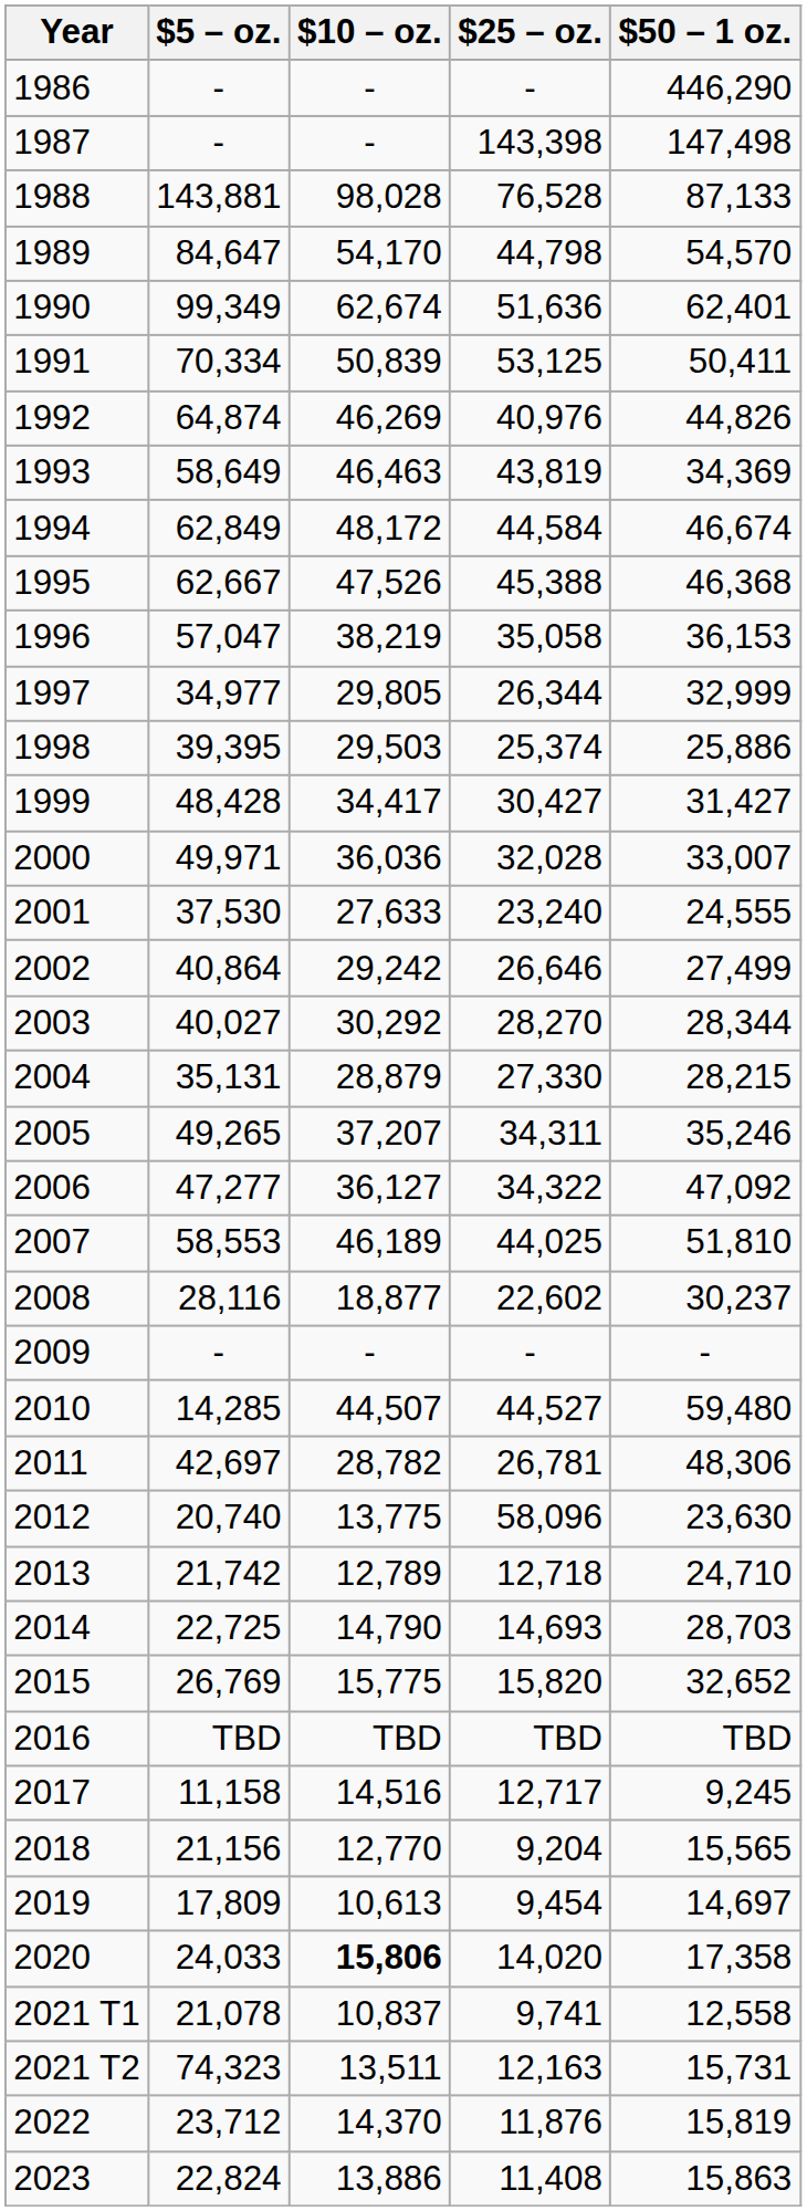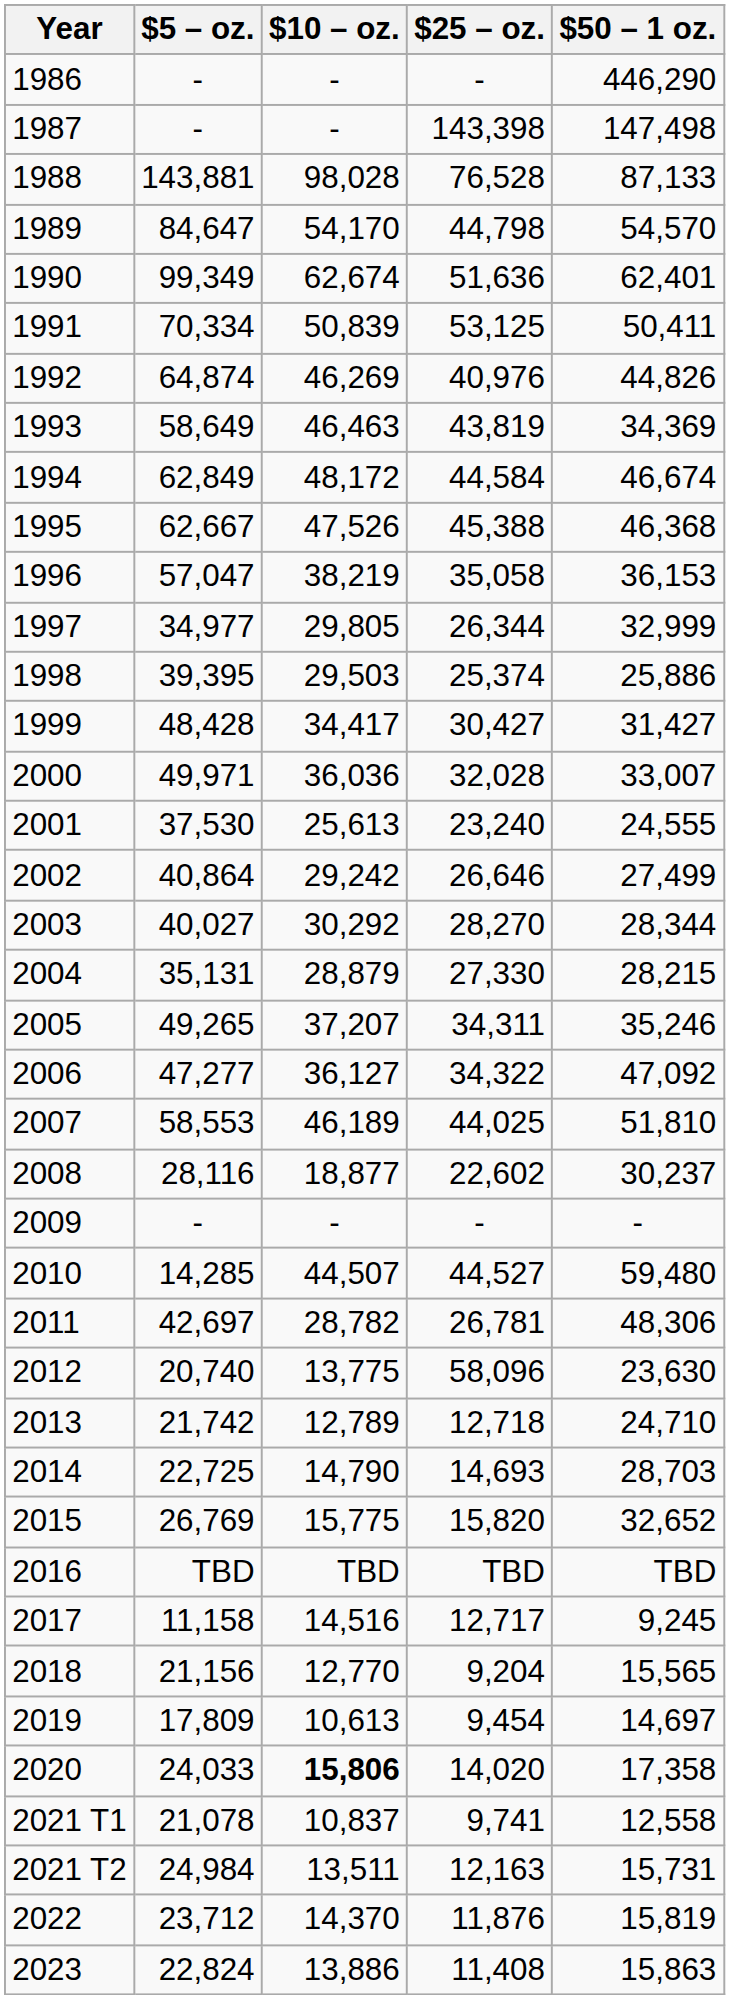 <table class="wikitable collapsible sortable">
 <tr>
 <th>Year</th>
 <th>$5 –  oz.</th>
 <th>$10 –  oz.</th>
 <th>$25 –  oz.</th>
 <th>$50 – 1 oz.</th>
 </tr>
 <tr>
 <td>1986</td>
 <td align="center">-</td>
 <td align="center">-</td>
 <td align="center">-</td>
 <td align="right">446,290</td>
 </tr>
 <tr>
 <td>1987</td>
 <td align="center">-</td>
 <td align="center">-</td>
 <td align="right">143,398</td>
 <td align="right">147,498</td>
 </tr>
 <tr>
 <td>1988</td>
 <td align="right">143,881</td>
 <td align="right">98,028</td>
 <td align="right">76,528</td>
 <td align="right">87,133</td>
 </tr>
 <tr>
 <td>1989</td>
 <td align="right">84,647</td>
 <td align="right">54,170</td>
 <td align="right">44,798</td>
 <td align="right">54,570</td>
 </tr>
 <tr>
 <td>1990</td>
 <td align="right">99,349</td>
 <td align="right">62,674</td>
 <td align="right">51,636</td>
 <td align="right">62,401</td>
 </tr>
 <tr>
 <td>1991</td>
 <td align="right">70,334</td>
 <td align="right">50,839</td>
 <td align="right">53,125</td>
 <td align="right">50,411</td>
 </tr>
 <tr>
 <td>1992</td>
 <td align="right">64,874</td>
 <td align="right">46,269</td>
 <td align="right">40,976</td>
 <td align="right">44,826</td>
 </tr>
 <tr>
 <td>1993</td>
 <td align="right">58,649</td>
 <td align="right">46,463</td>
 <td align="right">43,819</td>
 <td align="right">34,369</td>
 </tr>
 <tr>
 <td>1994</td>
 <td align="right">62,849</td>
 <td align="right">48,172</td>
 <td align="right">44,584</td>
 <td align="right">46,674</td>
 </tr>
 <tr>
 <td>1995</td>
 <td align="right">62,667</td>
 <td align="right">47,526</td>
 <td align="right">45,388</td>
 <td align="right">46,368</td>
 </tr>
 <tr>
 <td>1996</td>
 <td align="right">57,047</td>
 <td align="right">38,219</td>
 <td align="right">35,058</td>
 <td align="right">36,153</td>
 </tr>
 <tr>
 <td>1997</td>
 <td align="right">34,977</td>
 <td align="right">29,805</td>
 <td align="right">26,344</td>
 <td align="right">32,999</td>
 </tr>
 <tr>
 <td>1998</td>
 <td align="right">39,395</td>
 <td align="right">29,503</td>
 <td align="right">25,374</td>
 <td align="right">25,886</td>
 </tr>
 <tr>
 <td>1999</td>
 <td align="right">48,428</td>
 <td align="right">34,417</td>
 <td align="right">30,427</td>
 <td align="right">31,427</td>
 </tr>
 <tr>
 <td>2000</td>
 <td align="right">49,971</td>
 <td align="right">36,036</td>
 <td align="right">32,028</td>
 <td align="right">33,007</td>
 </tr>
 <tr>
 <td>2001</td>
 <td align="right">37,530</td>
-<td align="right">27,633</td>
+<td align="right">25,613</td>
 <td align="right">23,240</td>
 <td align="right">24,555</td>
 </tr>
 <tr>
 <td>2002</td>
 <td align="right">40,864</td>
 <td align="right">29,242</td>
 <td align="right">26,646</td>
 <td align="right">27,499</td>
 </tr>
 <tr>
 <td>2003</td>
 <td align="right">40,027</td>
 <td align="right">30,292</td>
 <td align="right">28,270</td>
 <td align="right">28,344</td>
 </tr>
 <tr>
 <td>2004</td>
 <td align="right">35,131</td>
 <td align="right">28,879</td>
 <td align="right">27,330</td>
 <td align="right">28,215</td>
 </tr>
 <tr>
 <td>2005</td>
 <td align="right">49,265</td>
 <td align="right">37,207</td>
 <td align="right">34,311</td>
 <td align="right">35,246</td>
 </tr>
 <tr>
 <td>2006</td>
 <td align="right">47,277</td>
 <td align="right">36,127</td>
 <td align="right">34,322</td>
 <td align="right">47,092</td>
 </tr>
 <tr>
 <td>2007</td>
 <td align="right">58,553</td>
 <td align="right">46,189</td>
 <td align="right">44,025</td>
 <td align="right">51,810</td>
 </tr>
 <tr>
 <td>2008</td>
 <td align="right">28,116</td>
 <td align="right">18,877</td>
 <td align="right">22,602</td>
 <td align="right">30,237</td>
 </tr>
 <tr>
 <td>2009</td>
 <td align="center">-</td>
 <td align="center">-</td>
 <td align="center">-</td>
 <td align="center">-</td>
 </tr>
 <tr>
 <td>2010</td>
 <td align="right">14,285</td>
 <td align="right">44,507</td>
 <td align="right">44,527</td>
 <td align="right">59,480</td>
 </tr>
 <tr>
 <td>2011</td>
 <td align="right">42,697</td>
 <td align="right">28,782</td>
 <td align="right">26,781</td>
 <td align="right">48,306</td>
 </tr>
 <tr>
 <td>2012</td>
 <td align="right">20,740</td>
 <td align="right">13,775</td>
 <td align="right">58,096</td>
 <td align="right">23,630</td>
 </tr>
 <tr>
 <td>2013</td>
 <td align="right">21,742</td>
 <td align="right">12,789</td>
 <td align="right">12,718</td>
 <td align="right">24,710</td>
 </tr>
 <tr>
 <td>2014</td>
 <td align="right">22,725</td>
 <td align="right">14,790</td>
 <td align="right">14,693</td>
 <td align="right">28,703</td>
 </tr>
 <tr>
 <td>2015</td>
 <td align="right">26,769</td>
 <td align="right">15,775</td>
 <td align="right">15,820</td>
 <td align="right">32,652</td>
 </tr>
 <tr>
 <td>2016</td>
 <td align="right">TBD</td>
 <td align="right">TBD</td>
 <td align="right">TBD</td>
 <td align="right">TBD</td>
 </tr>
 <tr>
 <td>2017</td>
 <td align="right">11,158</td>
 <td align="right">14,516</td>
 <td align="right">12,717</td>
 <td align="right">9,245</td>
 </tr>
 <tr>
 <td>2018</td>
 <td align="right">21,156</td>
 <td align="right">12,770</td>
 <td align="right">9,204</td>
 <td align="right">15,565</td>
 </tr>
 <tr>
 <td>2019</td>
 <td align="right">17,809</td>
 <td align="right">10,613</td>
 <td align="right">9,454</td>
 <td align="right">14,697</td>
 </tr>
 <tr>
 <td>2020</td>
 <td align="right">24,033</td>
 <td align="right"><strong>15,806</strong></td>
 <td align="right">14,020</td>
 <td align="right">17,358</td>
 </tr>
 <tr>
 <td>2021 T1</td>
 <td align="right">21,078</td>
 <td align="right">10,837</td>
 <td align="right">9,741</td>
 <td align="right">12,558</td>
 </tr>
 <tr>
 <td>2021 T2</td>
-<td align="right">74,323</td>
+<td align="right">24,984</td>
 <td align="right">13,511</td>
 <td align="right">12,163</td>
 <td align="right">15,731</td>
 </tr>
 <tr>
 <td>2022</td>
 <td align="right">23,712</td>
 <td align="right">14,370</td>
 <td align="right">11,876</td>
 <td align="right">15,819</td>
 </tr>
 <tr>
 <td>2023</td>
 <td align="right">22,824</td>
 <td align="right">13,886</td>
 <td align="right">11,408</td>
 <td align="right">15,863</td>
 </tr>
 </table>
